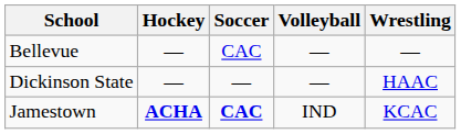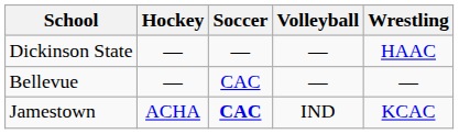 <table class="wikitable" style="text-align:center">
 <tr>
 <th>School</th>
 <th>Hockey</th>
 <th>Soccer</th>
 <th>Volleyball</th>
 <th>Wrestling</th>
 </tr>
 <tr>
+<td align=left>Dickinson State</td>
+<td>—</td>
+<td>—</td>
+<td>—</td>
+<td><a href='#'>HAAC</a></td>
+</tr>
+<tr>
 <td align=left>Bellevue</td>
 <td>—</td>
 <td><a href='#'>CAC</a></td>
 <td>—</td>
 <td>—</td>
 </tr>
 <tr>
-<td align=left>Dickinson State</td>
-<td>—</td>
-<td>—</td>
-<td>—</td>
-<td><a href='#'>HAAC</a></td>
-</tr>
-<tr>
 <td align=left>Jamestown</td>
-<td><strong><a href='#'>ACHA</a></strong></td>
+<td><a href='#'>ACHA</a></td>
 <td><strong><a href='#'>CAC</a></strong></td>
 <td>IND</td>
 <td><a href='#'>KCAC</a></td>
 </tr>
 </table>
